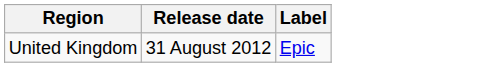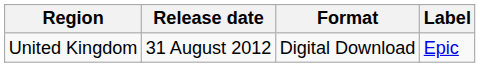 <table class="wikitable">
 <tr>
 <th>Region</th>
 <th>Release date</th>
+<th>Format</th>
 <th>Label</th>
 </tr>
 <tr>
 <td>United Kingdom</td>
 <td>31 August 2012</td>
+<td>Digital Download</td>
 <td><a href='#'>Epic</a></td>
 </tr>
 </table>
